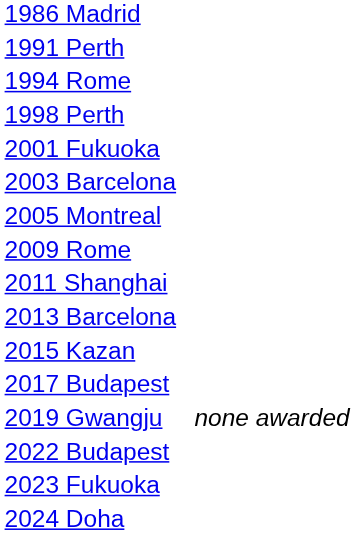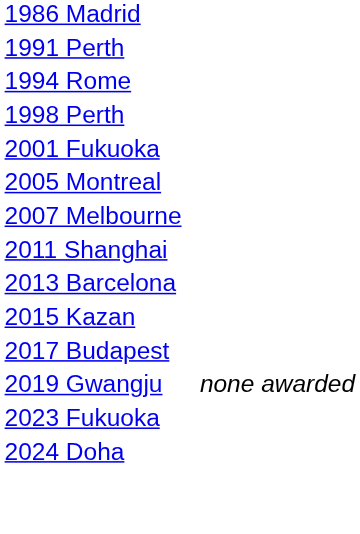 <table>
 <tr>
 <td><a href='#'>1986 Madrid</a></td>
 <td></td>
 <td></td>
 <td></td>
 </tr>
 <tr>
 <td><a href='#'>1991 Perth</a></td>
 <td></td>
 <td></td>
 <td></td>
 </tr>
 <tr>
 <td><a href='#'>1994 Rome</a></td>
 <td></td>
 <td></td>
 <td></td>
 </tr>
 <tr>
 <td rowspan=2><a href='#'>1998 Perth</a></td>
 <td rowspan=2></td>
 <td rowspan=2></td>
 <td></td>
 </tr>
 <tr>
 <td></td>
 </tr>
 <tr>
 <td rowspan=2><a href='#'>2001 Fukuoka</a></td>
 <td rowspan=2></td>
 <td rowspan=2></td>
 <td></td>
 </tr>
 <tr>
 <td></td>
 </tr>
 <tr>
-<td><a href='#'>2003 Barcelona</a></td>
-<td></td>
-<td></td>
-<td></td>
-</tr>
-<tr>
 <td><a href='#'>2005 Montreal</a></td>
 <td></td>
 <td></td>
 <td></td>
 </tr>
 <tr>
-<td><a href='#'>2009 Rome</a></td>
+<td><a href='#'>2007 Melbourne</a></td>
 <td></td>
 <td></td>
 <td></td>
 </tr>
 <tr>
 <td><a href='#'>2011 Shanghai</a></td>
 <td></td>
 <td></td>
 <td></td>
 </tr>
 <tr>
 <td><a href='#'>2013 Barcelona</a></td>
 <td></td>
 <td></td>
 <td></td>
 </tr>
 <tr>
 <td><a href='#'>2015 Kazan</a></td>
 <td></td>
 <td></td>
 <td></td>
 </tr>
 <tr>
 <td><a href='#'>2017 Budapest</a></td>
 <td></td>
 <td></td>
 <td></td>
 </tr>
 <tr>
 <td rowspan=2><a href='#'>2019 Gwangju</a></td>
 <td rowspan=2></td>
 <td></td>
 <td rowspan=2><em>none awarded</em></td>
 </tr>
 <tr>
 <td></td>
 </tr>
 <tr>
-<td><a href='#'>2022 Budapest</a></td>
-<td></td>
-<td></td>
-<td></td>
-</tr>
-<tr>
 <td><a href='#'>2023 Fukuoka</a></td>
 <td></td>
 <td></td>
 <td></td>
 </tr>
 <tr>
 <td><a href='#'>2024 Doha</a></td>
 <td></td>
 <td></td>
 <td></td>
 </tr>
 </table>
